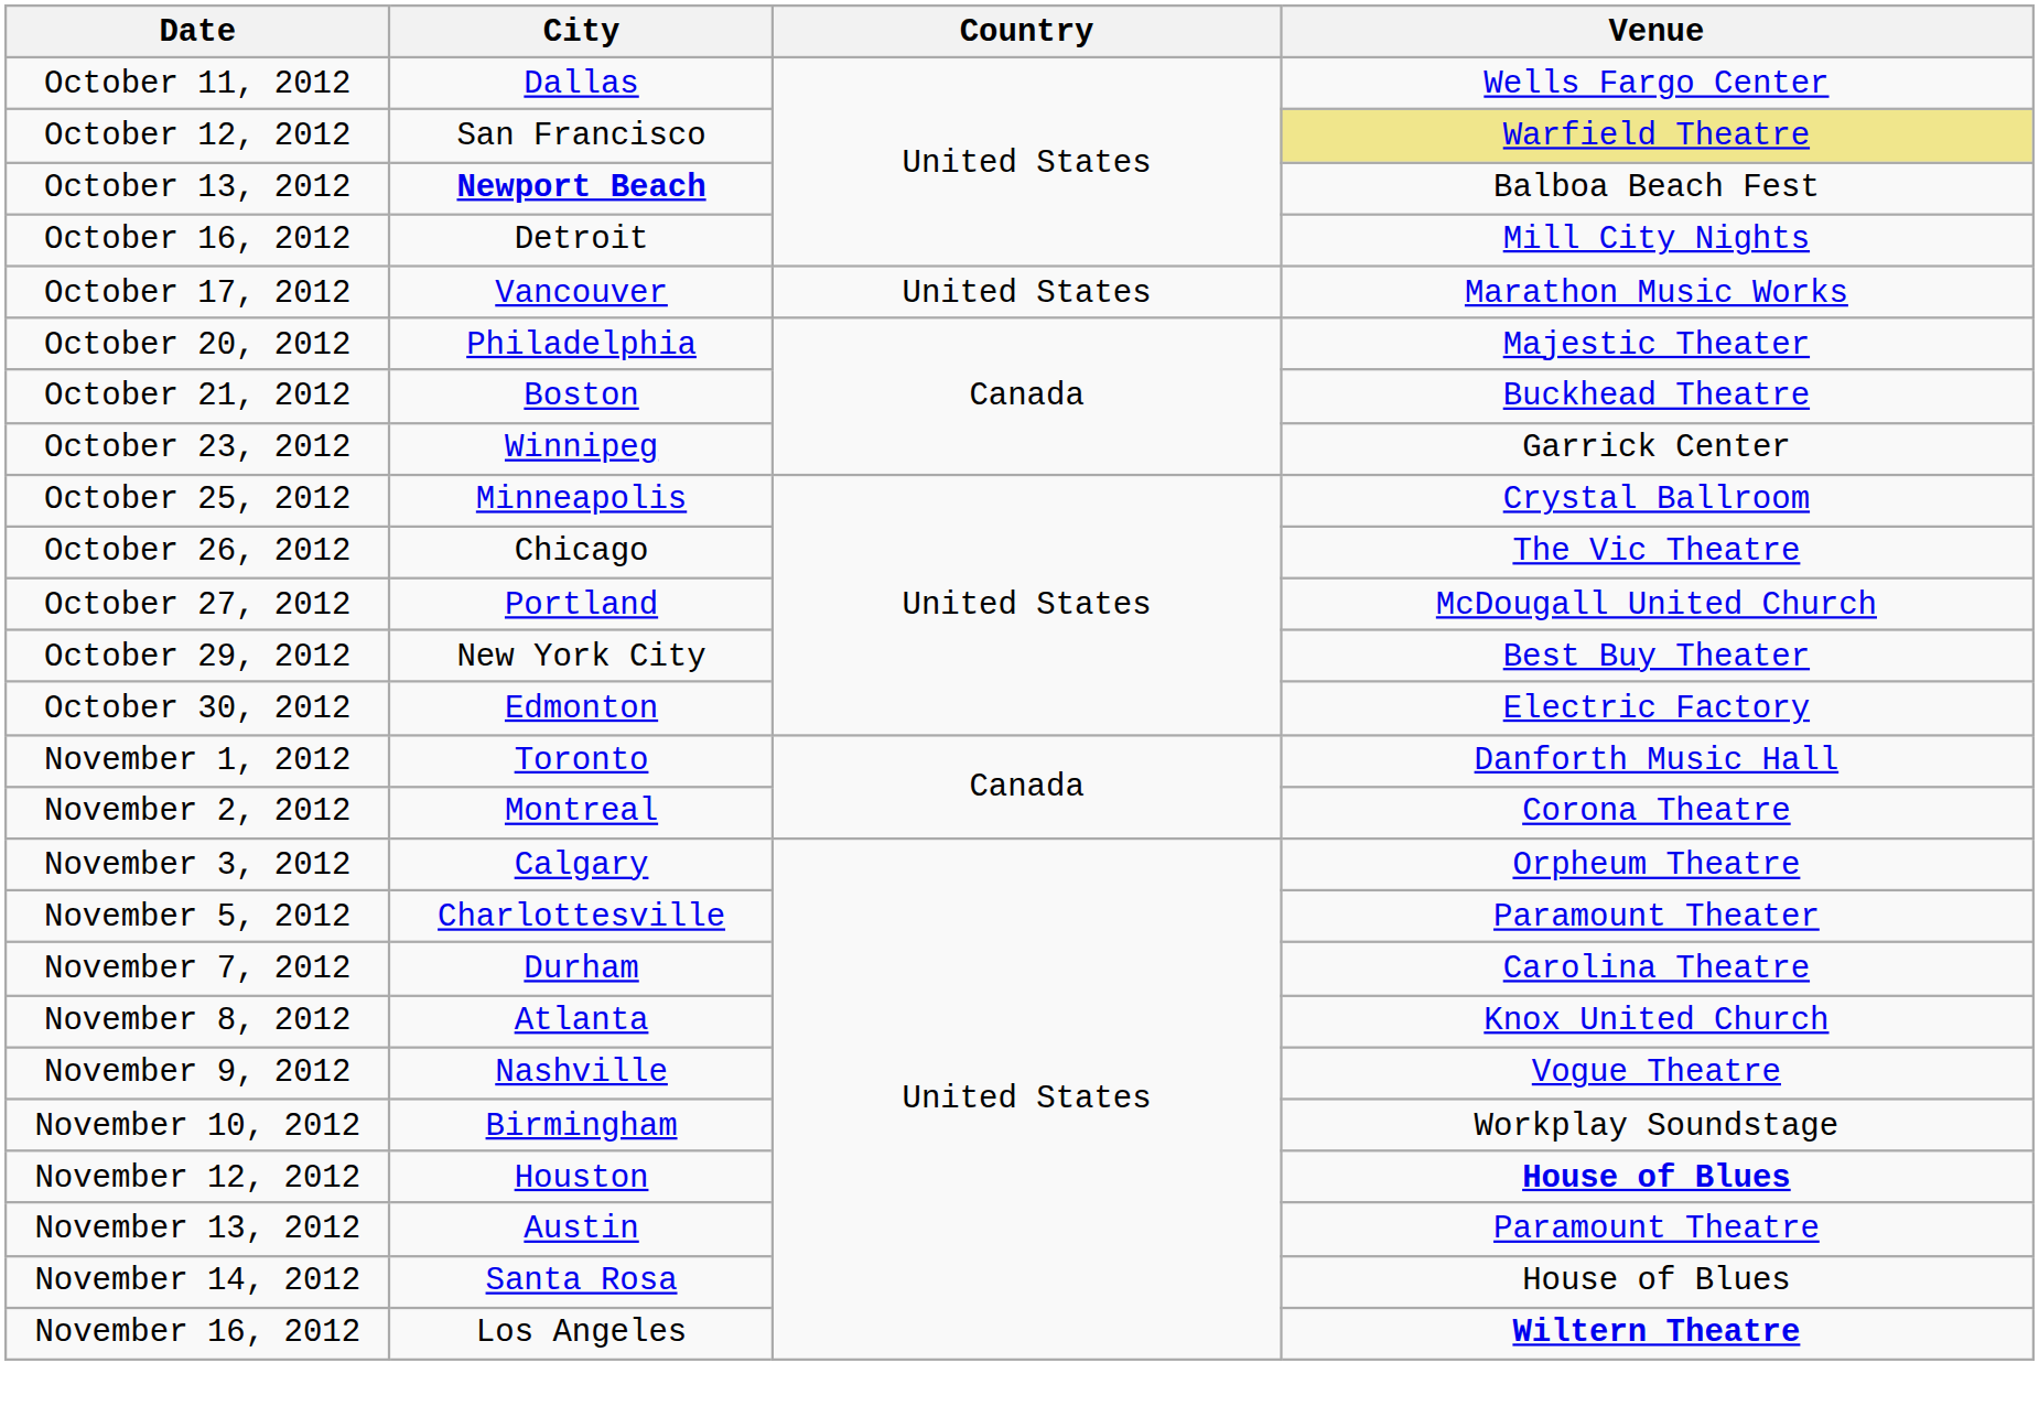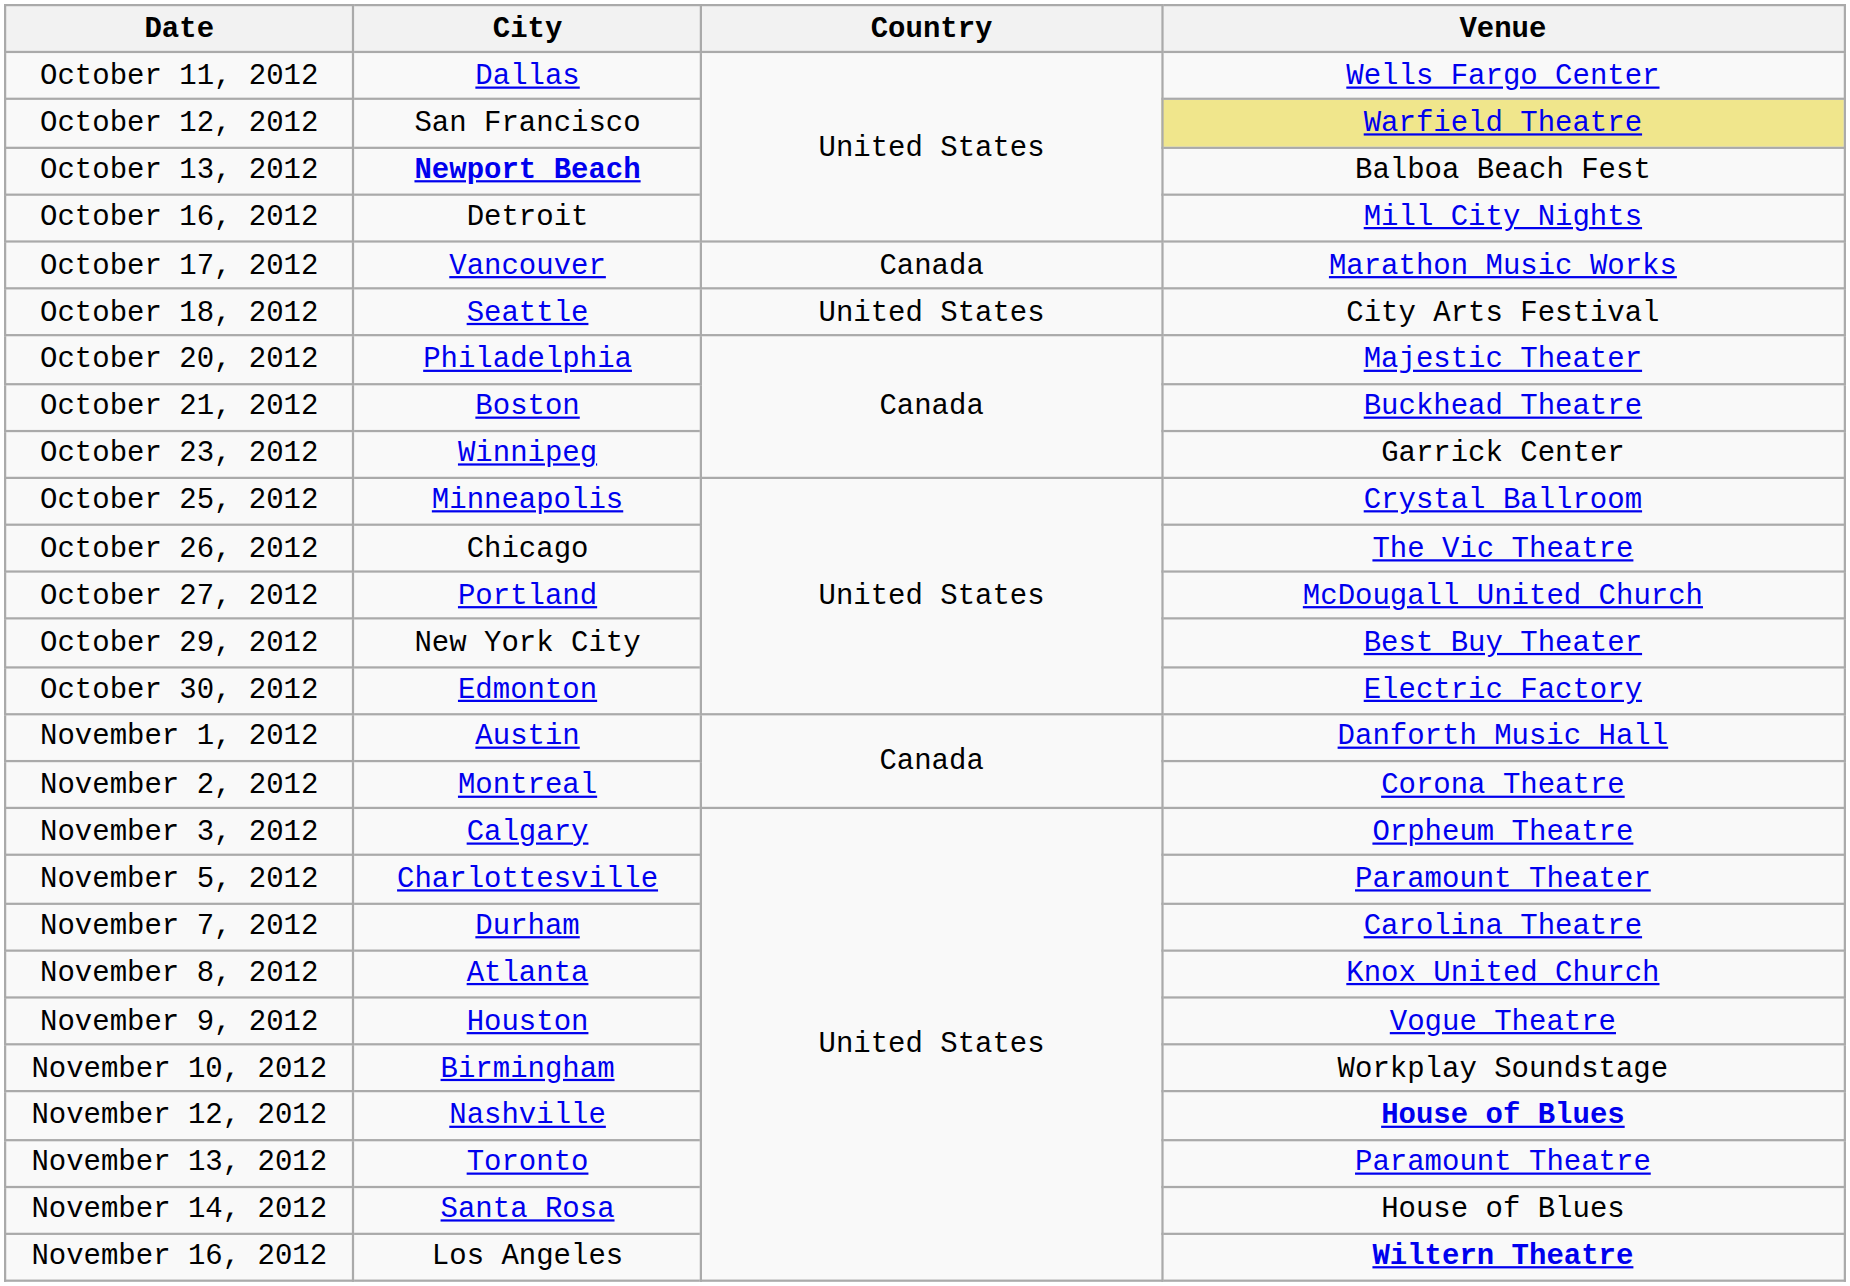 <table class="wikitable" style="text-align:center;">
 <tr>
 <th style="width:150px;">Date</th>
 <th style="width:150px;">City</th>
 <th style="width:200px;">Country</th>
 <th style="width:300px;">Venue</th>
 </tr>
 <tr>
 <td>October 11, 2012</td>
 <td><a href='#'>Dallas</a></td>
 <td rowspan="4">United States</td>
 <td><a href='#'>Wells Fargo Center</a></td>
 </tr>
 <tr>
 <td>October 12, 2012</td>
 <td>San Francisco</td>
 <td style="background: khaki;"><a href='#'>Warfield Theatre</a></td>
 </tr>
 <tr>
 <td>October 13, 2012</td>
 <td><strong><a href='#'>Newport Beach</a></strong></td>
 <td>Balboa Beach Fest</td>
 </tr>
 <tr>
 <td>October 16, 2012</td>
 <td>Detroit</td>
 <td><a href='#'>Mill City Nights</a></td>
 </tr>
 <tr>
 <td>October 17, 2012</td>
 <td><a href='#'>Vancouver</a></td>
+<td>Canada</td>
+<td><a href='#'>Marathon Music Works</a></td>
+</tr>
+<tr>
+<td>October 18, 2012</td>
+<td><a href='#'>Seattle</a></td>
 <td>United States</td>
-<td><a href='#'>Marathon Music Works</a></td>
+<td>City Arts Festival</td>
 </tr>
 <tr>
 <td>October 20, 2012</td>
 <td><a href='#'>Philadelphia</a></td>
 <td rowspan="3">Canada</td>
 <td><a href='#'>Majestic Theater</a></td>
 </tr>
 <tr>
 <td>October 21, 2012</td>
 <td><a href='#'>Boston</a></td>
 <td><a href='#'>Buckhead Theatre</a></td>
 </tr>
 <tr>
 <td>October 23, 2012</td>
 <td><a href='#'>Winnipeg</a></td>
 <td>Garrick Center</td>
 </tr>
 <tr>
 <td>October 25, 2012</td>
 <td><a href='#'>Minneapolis</a></td>
 <td rowspan="5">United States</td>
 <td><a href='#'>Crystal Ballroom</a></td>
 </tr>
 <tr>
 <td>October 26, 2012</td>
 <td>Chicago</td>
 <td><a href='#'>The Vic Theatre</a></td>
 </tr>
 <tr>
 <td>October 27, 2012</td>
 <td><a href='#'>Portland</a></td>
 <td><a href='#'>McDougall United Church</a></td>
 </tr>
 <tr>
 <td>October 29, 2012</td>
 <td>New York City</td>
 <td><a href='#'>Best Buy Theater</a></td>
 </tr>
 <tr>
 <td>October 30, 2012</td>
 <td><a href='#'>Edmonton</a></td>
 <td><a href='#'>Electric Factory</a></td>
 </tr>
 <tr>
 <td>November 1, 2012</td>
-<td><a href='#'>Toronto</a></td>
+<td><a href='#'>Austin</a></td>
 <td rowspan="2">Canada</td>
 <td><a href='#'>Danforth Music Hall</a></td>
 </tr>
 <tr>
 <td>November 2, 2012</td>
 <td><a href='#'>Montreal</a></td>
 <td><a href='#'>Corona Theatre</a></td>
 </tr>
 <tr>
 <td>November 3, 2012</td>
 <td><a href='#'>Calgary</a></td>
 <td rowspan="10">United States</td>
 <td><a href='#'>Orpheum Theatre</a></td>
 </tr>
 <tr>
 <td>November 5, 2012</td>
 <td><a href='#'>Charlottesville</a></td>
 <td><a href='#'>Paramount Theater</a></td>
 </tr>
 <tr>
 <td>November 7, 2012</td>
 <td><a href='#'>Durham</a></td>
 <td><a href='#'>Carolina Theatre</a></td>
 </tr>
 <tr>
 <td>November 8, 2012</td>
 <td><a href='#'>Atlanta</a></td>
 <td><a href='#'>Knox United Church</a></td>
 </tr>
 <tr>
 <td>November 9, 2012</td>
-<td><a href='#'>Nashville</a></td>
+<td><a href='#'>Houston</a></td>
 <td><a href='#'>Vogue Theatre</a></td>
 </tr>
 <tr>
 <td>November 10, 2012</td>
 <td><a href='#'>Birmingham</a></td>
 <td>Workplay Soundstage</td>
 </tr>
 <tr>
 <td>November 12, 2012</td>
-<td><a href='#'>Houston</a></td>
+<td><a href='#'>Nashville</a></td>
 <td><strong><a href='#'>House of Blues</a></strong></td>
 </tr>
 <tr>
 <td>November 13, 2012</td>
-<td><a href='#'>Austin</a></td>
+<td><a href='#'>Toronto</a></td>
 <td><a href='#'>Paramount Theatre</a></td>
 </tr>
 <tr>
 <td>November 14, 2012</td>
 <td><a href='#'>Santa Rosa</a></td>
 <td>House of Blues</td>
 </tr>
 <tr>
 <td>November 16, 2012</td>
 <td>Los Angeles</td>
 <td><strong><a href='#'>Wiltern Theatre</a></strong></td>
 </tr>
 </table>
